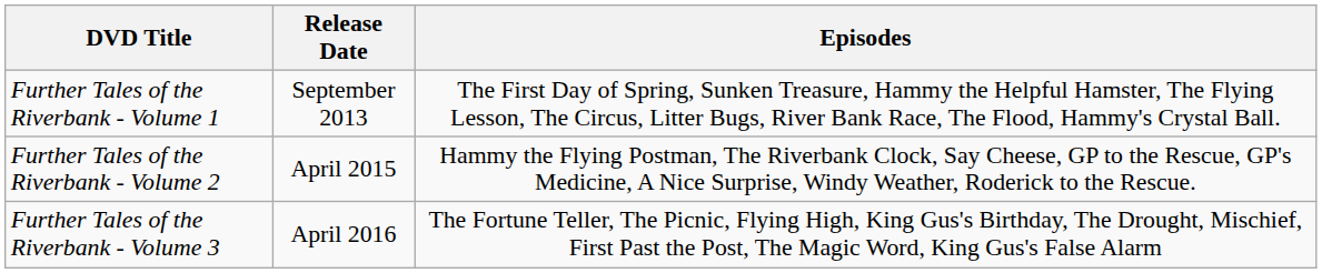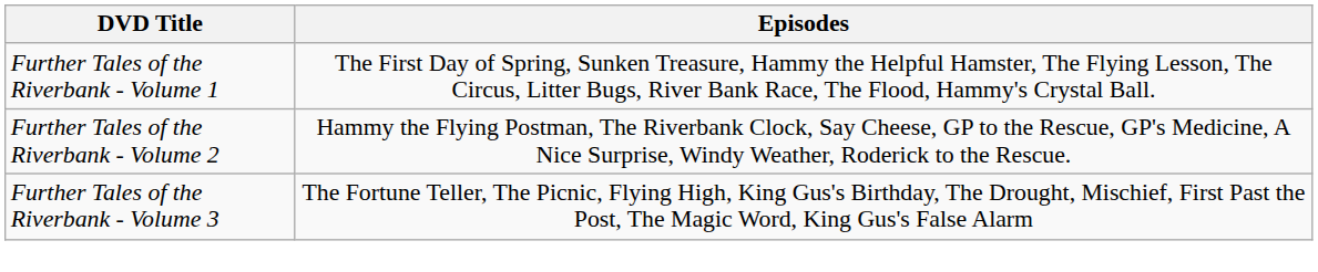 <table class="wikitable">
 <tr>
 <th>DVD Title</th>
-<th>Release Date</th>
 <th>Episodes</th>
 </tr>
 <tr>
 <td><em>Further Tales of the Riverbank - Volume 1</em></td>
-<td align="center">September 2013</td>
 <td align="center">The First Day of Spring, Sunken Treasure, Hammy the Helpful Hamster, The Flying Lesson, The Circus, Litter Bugs, River Bank Race, The Flood, Hammy's Crystal Ball.</td>
 </tr>
 <tr>
 <td><em>Further Tales of the Riverbank - Volume 2</em></td>
-<td align="center">April 2015</td>
 <td align="center">Hammy the Flying Postman, The Riverbank Clock, Say Cheese, GP to the Rescue, GP's Medicine, A Nice Surprise, Windy Weather, Roderick to the Rescue.</td>
 </tr>
 <tr>
 <td><em>Further Tales of the Riverbank - Volume 3</em></td>
-<td align="center">April 2016</td>
 <td align="center">The Fortune Teller, The Picnic, Flying High, King Gus's Birthday, The Drought, Mischief, First Past the Post, The Magic Word, King Gus's False Alarm</td>
 </tr>
 </table>
